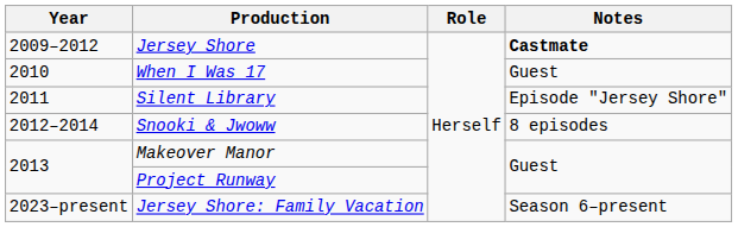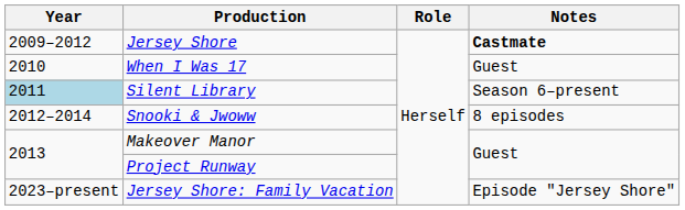 <table class="wikitable">
 <tr>
 <th>Year</th>
 <th>Production</th>
 <th>Role</th>
 <th>Notes</th>
 </tr>
 <tr>
 <td>2009–2012</td>
 <td><em><a href='#'>Jersey Shore</a></em></td>
 <td rowspan="7">Herself</td>
 <td><strong>Castmate</strong></td>
 </tr>
 <tr>
 <td>2010</td>
 <td><em><a href='#'>When I Was 17</a></em></td>
 <td>Guest</td>
 </tr>
 <tr>
-<td>2011</td>
+<td style="background: lightblue;">2011</td>
 <td><em><a href='#'>Silent Library</a></em></td>
-<td>Episode "Jersey Shore"</td>
+<td>Season 6–present</td>
 </tr>
 <tr>
 <td>2012–2014</td>
 <td><em><a href='#'>Snooki & Jwoww</a></em></td>
 <td>8 episodes</td>
 </tr>
 <tr>
 <td rowspan="2">2013</td>
 <td><em>Makeover Manor</em></td>
 <td rowspan="2">Guest</td>
 </tr>
 <tr>
 <td><em><a href='#'>Project Runway</a></em></td>
 </tr>
 <tr>
 <td>2023–present</td>
 <td><em><a href='#'>Jersey Shore: Family Vacation</a></em></td>
-<td>Season 6–present</td>
+<td>Episode "Jersey Shore"</td>
 </tr>
 </table>
